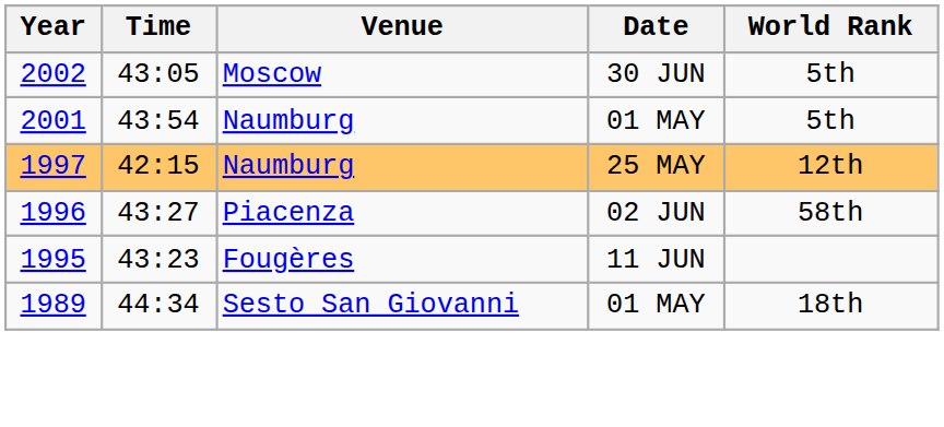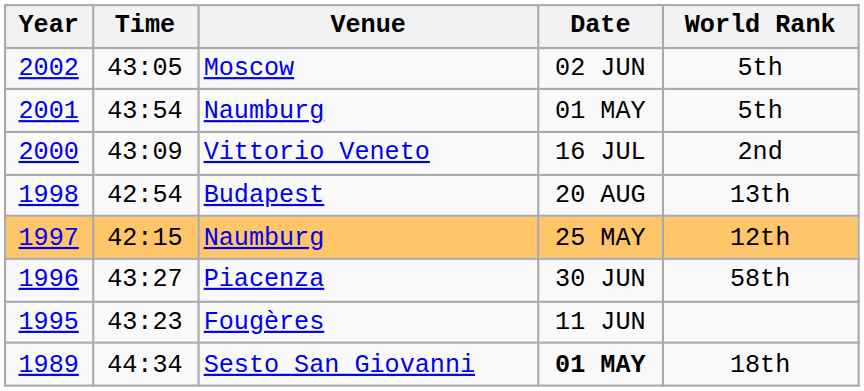 <table class="wikitable" width=45% style="font-size:90%; text-align:center;">
 <tr>
 <th>Year</th>
 <th>Time</th>
 <th>Venue</th>
 <th>Date</th>
 <th>World Rank</th>
 </tr>
 <tr>
 <td><a href='#'>2002</a></td>
 <td>43:05</td>
 <td align=left> <a href='#'>Moscow</a></td>
-<td>30 JUN</td>
+<td>02 JUN</td>
 <td>5th</td>
 </tr>
 <tr>
 <td><a href='#'>2001</a></td>
 <td>43:54</td>
 <td align=left> <a href='#'>Naumburg</a></td>
 <td>01 MAY</td>
 <td>5th</td>
+</tr>
+<tr>
+<td><a href='#'>2000</a></td>
+<td>43:09</td>
+<td align=left> <a href='#'>Vittorio Veneto</a></td>
+<td>16 JUL</td>
+<td>2nd</td>
+</tr>
+<tr>
+<td><a href='#'>1998</a></td>
+<td>42:54</td>
+<td align=left> <a href='#'>Budapest</a></td>
+<td>20 AUG</td>
+<td>13th</td>
 </tr>
 <tr bgcolor=FFC569>
 <td><a href='#'>1997</a></td>
 <td>42:15</td>
 <td align=left> <a href='#'>Naumburg</a></td>
 <td>25 MAY</td>
 <td>12th</td>
 </tr>
 <tr>
 <td><a href='#'>1996</a></td>
 <td>43:27</td>
 <td align=left> <a href='#'>Piacenza</a></td>
-<td>02 JUN</td>
+<td>30 JUN</td>
 <td>58th</td>
 </tr>
 <tr>
 <td><a href='#'>1995</a></td>
 <td>43:23</td>
 <td align=left> <a href='#'>Fougères</a></td>
 <td>11 JUN</td>
 <td></td>
 </tr>
 <tr>
 <td><a href='#'>1989</a></td>
 <td>44:34</td>
 <td align=left> <a href='#'>Sesto San Giovanni</a></td>
-<td>01 MAY</td>
+<td><strong>01 MAY</strong></td>
 <td>18th</td>
 </tr>
 </table>
